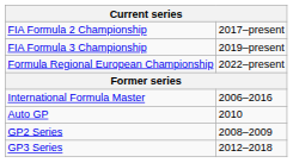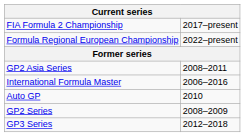 <table class="wikitable" border="1" style="font-size:85%;">
 <tr>
 <th colspan=2>Current series</th>
 </tr>
 <tr>
 <td><a href='#'>FIA Formula 2 Championship</a></td>
 <td>2017–present</td>
 </tr>
 <tr>
-<td><a href='#'>FIA Formula 3 Championship</a></td>
-<td>2019–present</td>
-</tr>
-<tr>
 <td><a href='#'>Formula Regional European Championship</a></td>
 <td>2022–present</td>
 </tr>
 <tr>
 <th colspan=2>Former series</th>
+</tr>
+<tr>
+<td><a href='#'>GP2 Asia Series</a></td>
+<td>2008–2011</td>
 </tr>
 <tr>
 <td><a href='#'>International Formula Master</a></td>
 <td>2006–2016</td>
 </tr>
 <tr>
 <td><a href='#'>Auto GP</a></td>
 <td>2010</td>
 </tr>
 <tr>
 <td><a href='#'>GP2 Series</a></td>
 <td>2008–2009</td>
 </tr>
 <tr>
 <td><a href='#'>GP3 Series</a></td>
 <td>2012–2018</td>
 </tr>
 </table>
